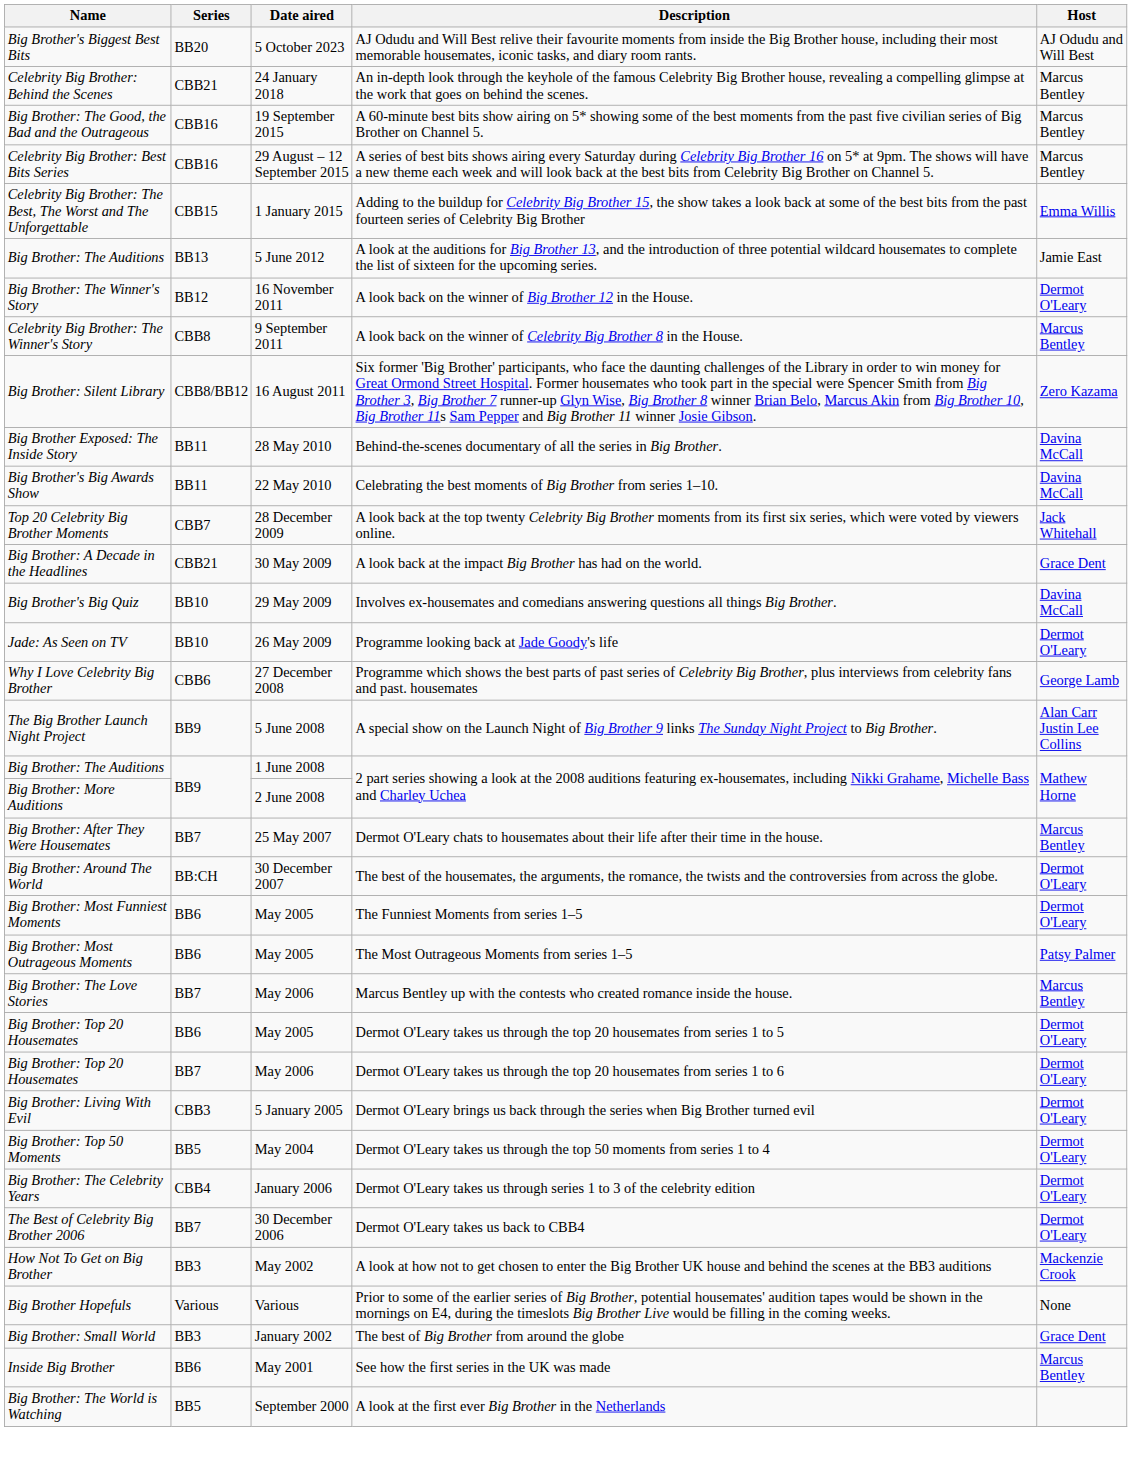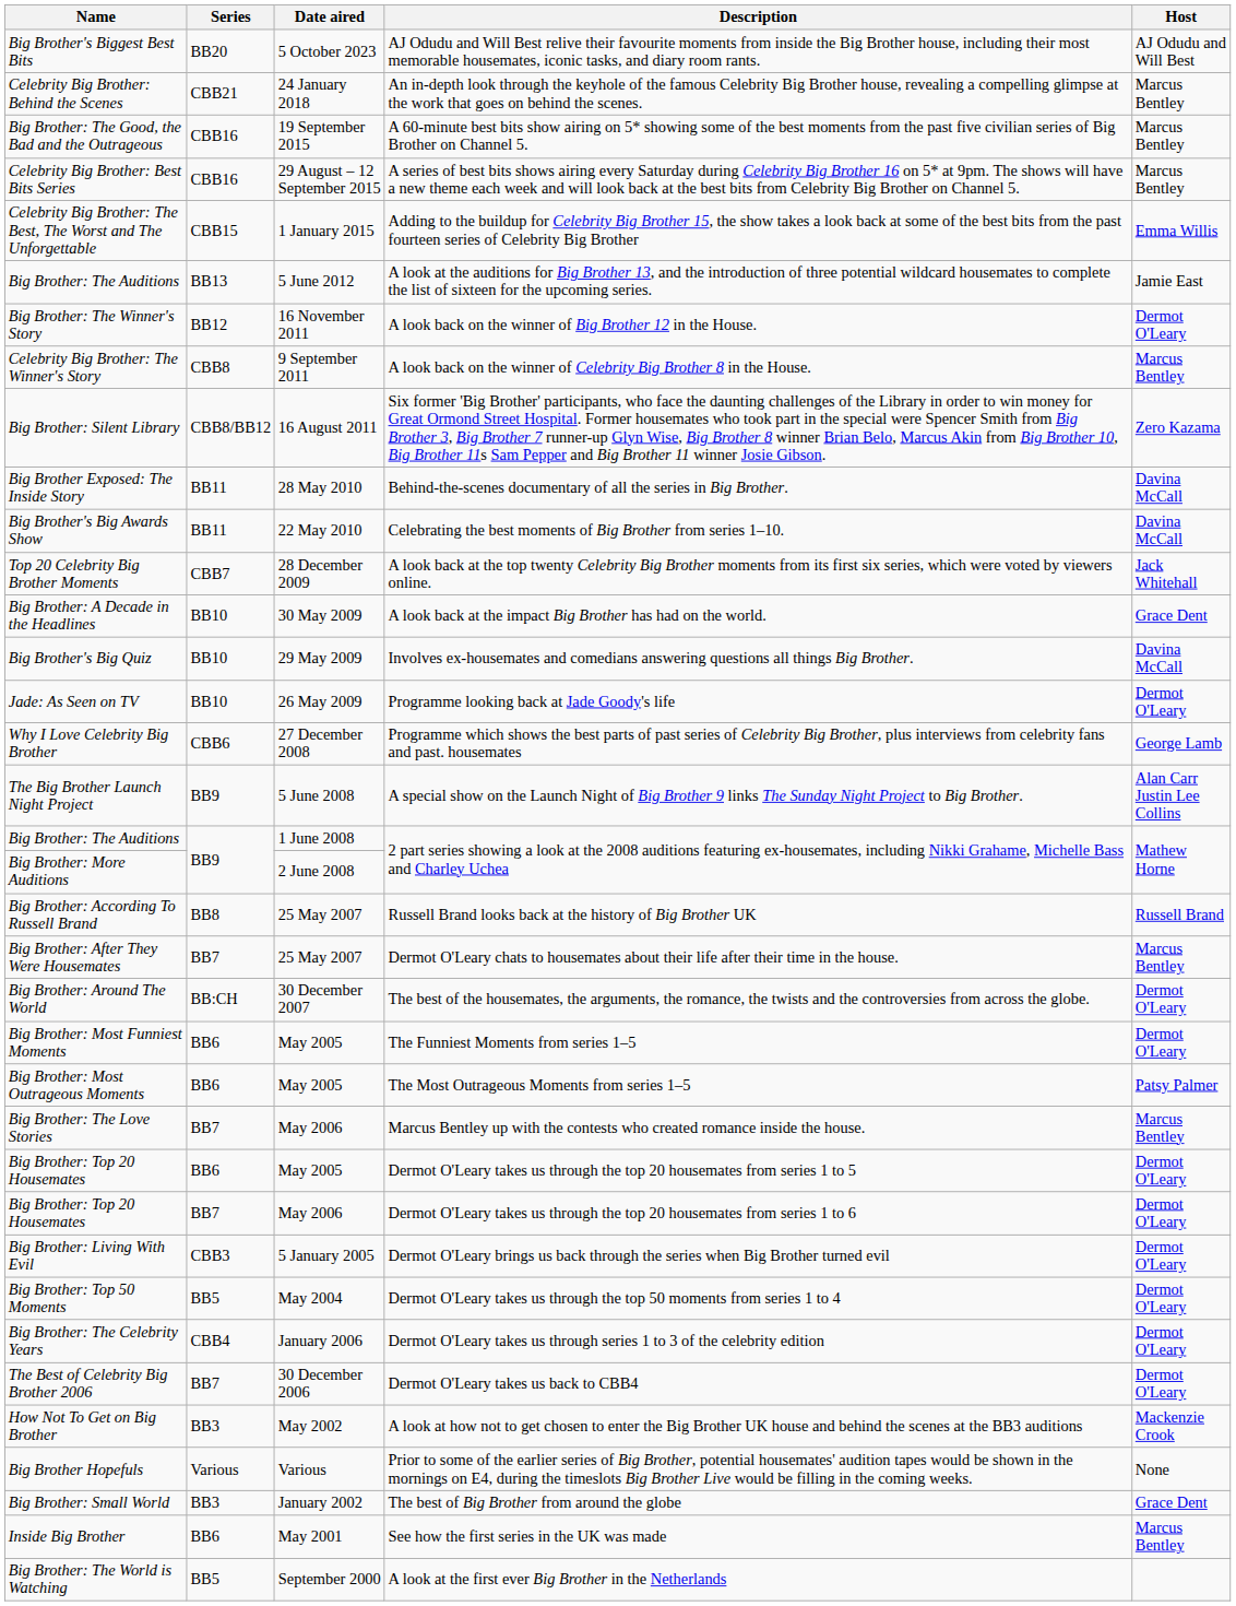 <table class="wikitable">
 <tr>
 <th>Name</th>
 <th>Series</th>
 <th>Date aired</th>
 <th>Description</th>
 <th>Host</th>
 </tr>
 <tr>
 <td><em>Big Brother's Biggest Best Bits</em></td>
 <td>BB20</td>
 <td>5 October 2023</td>
 <td>AJ Odudu and Will Best relive their favourite moments from inside the Big Brother house, including their most memorable housemates, iconic tasks, and diary room rants.</td>
 <td>AJ Odudu and Will Best</td>
 </tr>
 <tr>
 <td><em>Celebrity Big Brother: Behind the Scenes</em></td>
 <td>CBB21</td>
 <td>24 January 2018</td>
 <td>An in-depth look through the keyhole of the famous Celebrity Big Brother house, revealing a compelling glimpse at the work that goes on behind the scenes.</td>
 <td>Marcus Bentley</td>
 </tr>
 <tr>
 <td><em> Big Brother: The Good, the Bad and the Outrageous </em></td>
 <td>CBB16</td>
 <td>19 September 2015</td>
 <td>A 60-minute best bits show airing on 5* showing some of the best moments from the past five civilian series of Big Brother on Channel 5.</td>
 <td>Marcus Bentley</td>
 </tr>
 <tr>
 <td><em>Celebrity Big Brother: Best Bits Series</em></td>
 <td>CBB16</td>
 <td>29 August – 12 September 2015</td>
 <td>A series of best bits shows airing every Saturday during<em> <a href='#'>Celebrity Big Brother 16</a> </em>on 5* at 9pm. The shows will have a new theme each week and will look back at the best bits from Celebrity Big Brother on Channel 5.</td>
 <td>Marcus Bentley</td>
 </tr>
 <tr>
 <td><em>Celebrity Big Brother: The Best, The Worst and The Unforgettable</em></td>
 <td>CBB15</td>
 <td>1 January 2015</td>
 <td>Adding to the buildup for <em><a href='#'>Celebrity Big Brother 15</a></em>, the show takes a look back at some of the best bits from the past fourteen series of Celebrity Big Brother</td>
 <td><a href='#'>Emma Willis</a></td>
 </tr>
 <tr>
 <td><em>Big Brother: The Auditions</em></td>
 <td>BB13</td>
 <td>5 June 2012</td>
 <td>A look at the auditions for <em><a href='#'>Big Brother 13</a></em>, and the introduction of three potential wildcard housemates to complete the list of sixteen for the upcoming series.</td>
 <td>Jamie East</td>
 </tr>
 <tr>
 <td><em>Big Brother: The Winner's Story</em></td>
 <td>BB12</td>
 <td>16 November 2011</td>
 <td>A look back on the winner of <em><a href='#'>Big Brother 12</a></em> in the House.</td>
 <td><a href='#'>Dermot O'Leary</a></td>
 </tr>
 <tr>
 <td><em>Celebrity Big Brother: The Winner's Story</em></td>
 <td>CBB8</td>
 <td>9 September 2011</td>
 <td>A look back on the winner of <em><a href='#'>Celebrity Big Brother 8</a></em> in the House.</td>
 <td><a href='#'>Marcus Bentley</a></td>
 </tr>
 <tr>
 <td><em>Big Brother: Silent Library</em></td>
 <td>CBB8/BB12</td>
 <td>16 August 2011</td>
 <td>Six former 'Big Brother' participants, who face the daunting challenges of the Library in order to win money for <a href='#'>Great Ormond Street Hospital</a>. Former housemates who took part in the special were Spencer Smith from <em><a href='#'>Big Brother 3</a></em>, <em><a href='#'>Big Brother 7</a></em> runner-up <a href='#'>Glyn Wise</a>, <em><a href='#'>Big Brother 8</a></em> winner <a href='#'>Brian Belo</a>, <a href='#'>Marcus Akin</a> from <em><a href='#'>Big Brother 10</a></em>, <em><a href='#'>Big Brother 11</a></em>s <a href='#'>Sam Pepper</a> and <em>Big Brother 11</em> winner <a href='#'>Josie Gibson</a>.</td>
 <td><a href='#'>Zero Kazama</a></td>
 </tr>
 <tr>
 <td><em>Big Brother Exposed: The Inside Story</em></td>
 <td>BB11</td>
 <td>28 May 2010</td>
 <td>Behind-the-scenes documentary of all the series in <em>Big Brother</em>.</td>
 <td><a href='#'>Davina McCall</a></td>
 </tr>
 <tr>
 <td><em>Big Brother's Big Awards Show</em></td>
 <td>BB11</td>
 <td>22 May 2010</td>
 <td>Celebrating the best moments of <em>Big Brother</em> from series 1–10.</td>
 <td><a href='#'>Davina McCall</a></td>
 </tr>
 <tr>
 <td><em>Top 20 Celebrity Big Brother Moments</em></td>
 <td>CBB7</td>
 <td>28 December 2009</td>
 <td>A look back at the top twenty <em>Celebrity Big Brother</em> moments from its first six series, which were voted by viewers online.</td>
 <td><a href='#'>Jack Whitehall</a></td>
 </tr>
 <tr>
 <td><em>Big Brother: A Decade in the Headlines</em></td>
-<td>CBB21</td>
+<td>BB10</td>
 <td>30 May 2009</td>
 <td>A look back at the impact <em>Big Brother</em> has had on the world.</td>
 <td><a href='#'>Grace Dent</a></td>
 </tr>
 <tr>
 <td><em>Big Brother's Big Quiz</em></td>
 <td>BB10</td>
 <td>29 May 2009</td>
 <td>Involves ex-housemates and comedians answering questions all things <em>Big Brother</em>.</td>
 <td><a href='#'>Davina McCall</a></td>
 </tr>
 <tr>
 <td><em>Jade: As Seen on TV</em></td>
 <td>BB10</td>
 <td>26 May 2009</td>
 <td>Programme looking back at <a href='#'>Jade Goody</a>'s life</td>
 <td><a href='#'>Dermot O'Leary</a></td>
 </tr>
 <tr>
 <td><em>Why I Love Celebrity Big Brother</em></td>
 <td>CBB6</td>
 <td>27 December 2008</td>
 <td>Programme which shows the best parts of past series of <em>Celebrity Big Brother</em>, plus interviews from celebrity fans and past. housemates</td>
 <td><a href='#'>George Lamb</a></td>
 </tr>
 <tr>
 <td><em>The Big Brother Launch Night Project</em></td>
 <td>BB9</td>
 <td>5 June 2008</td>
 <td>A special show on the Launch Night of <em><a href='#'>Big Brother 9</a></em> links <em><a href='#'>The Sunday Night Project</a></em> to <em>Big Brother</em>.</td>
 <td><a href='#'>Alan Carr</a><br><a href='#'>Justin Lee Collins</a></td>
 </tr>
 <tr>
 <td><em>Big Brother: The Auditions</em></td>
 <td rowspan=2>BB9</td>
 <td>1 June 2008</td>
 <td rowspan=2>2 part series showing a look at the 2008 auditions featuring ex-housemates, including <a href='#'>Nikki Grahame</a>, <a href='#'>Michelle Bass</a> and <a href='#'>Charley Uchea</a></td>
 <td rowspan=2><a href='#'>Mathew Horne</a></td>
 </tr>
 <tr>
 <td><em>Big Brother: More Auditions</em></td>
 <td>2 June 2008</td>
+</tr>
+<tr>
+<td><em>Big Brother: According To Russell Brand</em></td>
+<td>BB8</td>
+<td>25 May 2007</td>
+<td>Russell Brand looks back at the history of <em>Big Brother</em> UK</td>
+<td><a href='#'>Russell Brand</a></td>
 </tr>
 <tr>
 <td><em>Big Brother: After They Were Housemates</em></td>
 <td>BB7</td>
 <td>25 May 2007</td>
 <td>Dermot O'Leary chats to housemates about their life after their time in the house.</td>
 <td><a href='#'>Marcus Bentley</a></td>
 </tr>
 <tr>
 <td><em>Big Brother: Around The World</em></td>
 <td>BB:CH</td>
 <td>30 December 2007</td>
 <td>The best of the housemates, the arguments, the romance, the twists and the controversies from across the globe.</td>
 <td><a href='#'>Dermot O'Leary</a></td>
 </tr>
 <tr>
 <td><em>Big Brother: Most Funniest Moments</em></td>
 <td>BB6</td>
 <td>May 2005</td>
 <td>The Funniest Moments from series 1–5</td>
 <td><a href='#'>Dermot O'Leary</a></td>
 </tr>
 <tr>
 <td><em>Big Brother: Most Outrageous Moments</em></td>
 <td>BB6</td>
 <td>May 2005</td>
 <td>The Most Outrageous Moments from series 1–5</td>
 <td><a href='#'>Patsy Palmer</a></td>
 </tr>
 <tr>
 <td><em>Big Brother: The Love Stories</em></td>
 <td>BB7</td>
 <td>May 2006</td>
 <td>Marcus Bentley up with the contests who created romance inside the house.</td>
 <td><a href='#'>Marcus Bentley</a></td>
 </tr>
 <tr>
 <td><em>Big Brother: Top 20 Housemates</em></td>
 <td>BB6</td>
 <td>May 2005</td>
 <td>Dermot O'Leary takes us through the top 20 housemates from series 1 to 5</td>
 <td><a href='#'>Dermot O'Leary</a></td>
 </tr>
 <tr>
 <td><em>Big Brother: Top 20 Housemates</em></td>
 <td>BB7</td>
 <td>May 2006</td>
 <td>Dermot O'Leary takes us through the top 20 housemates from series 1 to 6</td>
 <td><a href='#'>Dermot O'Leary</a></td>
 </tr>
 <tr>
 <td><em>Big Brother: Living With Evil</em></td>
 <td>CBB3</td>
 <td>5 January 2005</td>
 <td>Dermot O'Leary brings us back through the series when Big Brother turned evil</td>
 <td><a href='#'>Dermot O'Leary</a></td>
 </tr>
 <tr>
 <td><em>Big Brother: Top 50 Moments</em></td>
 <td>BB5</td>
 <td>May 2004</td>
 <td>Dermot O'Leary takes us through the top 50 moments from series 1 to 4</td>
 <td><a href='#'>Dermot O'Leary</a></td>
 </tr>
 <tr>
 <td><em>Big Brother: The Celebrity Years</em></td>
 <td>CBB4</td>
 <td>January 2006</td>
 <td>Dermot O'Leary takes us through series 1 to 3 of the celebrity edition</td>
 <td><a href='#'>Dermot O'Leary</a></td>
 </tr>
 <tr>
 <td><em>The Best of Celebrity Big Brother 2006</em></td>
 <td>BB7</td>
 <td>30 December 2006</td>
 <td>Dermot O'Leary takes us back to CBB4</td>
 <td><a href='#'>Dermot O'Leary</a></td>
 </tr>
 <tr>
 <td><em>How Not To Get on Big Brother</em></td>
 <td>BB3</td>
 <td>May 2002</td>
 <td>A look at how not to get chosen to enter the Big Brother UK house and behind the scenes at the BB3 auditions</td>
 <td><a href='#'>Mackenzie Crook</a></td>
 </tr>
 <tr>
 <td><em>Big Brother Hopefuls</em></td>
 <td>Various</td>
 <td>Various</td>
 <td>Prior to some of the earlier series of <em>Big Brother</em>, potential housemates' audition tapes would be shown in the mornings on E4, during the timeslots <em>Big Brother Live</em> would be filling in the coming weeks.</td>
 <td>None</td>
 </tr>
 <tr>
 <td><em>Big Brother: Small World</em></td>
 <td>BB3</td>
 <td>January 2002</td>
 <td>The best of <em>Big Brother</em> from around the globe</td>
 <td><a href='#'>Grace Dent</a></td>
 </tr>
 <tr>
 <td><em>Inside Big Brother</em></td>
 <td>BB6</td>
 <td>May 2001</td>
 <td>See how the first series in the UK was made</td>
 <td><a href='#'>Marcus Bentley</a></td>
 </tr>
 <tr>
 <td><em>Big Brother: The World is Watching</em></td>
 <td>BB5</td>
 <td>September 2000</td>
 <td>A look at the first ever <em>Big Brother</em> in the <a href='#'>Netherlands</a></td>
 <td></td>
 </tr>
 </table>
